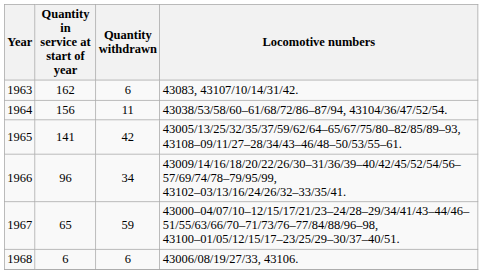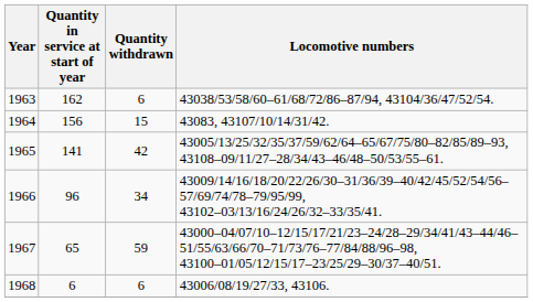 <table class=wikitable style=text-align:center>
 <tr>
 <th>Year</th>
 <th>Quantity in<br>service at<br>start of year</th>
 <th>Quantity<br>withdrawn</th>
 <th>Locomotive numbers</th>
 </tr>
 <tr>
 <td>1963</td>
 <td>162</td>
 <td>6</td>
-<td align=left>43083, 43107/10/14/31/42.</td>
+<td align=left>43038/53/58/60–61/68/72/86–87/94, 43104/36/47/52/54.</td>
 </tr>
 <tr>
 <td>1964</td>
 <td>156</td>
-<td>11</td>
-<td align=left>43038/53/58/60–61/68/72/86–87/94, 43104/36/47/52/54.</td>
+<td>15</td>
+<td align=left>43083, 43107/10/14/31/42.</td>
 </tr>
 <tr>
 <td>1965</td>
 <td>141</td>
 <td>42</td>
 <td align=left>43005/13/25/32/35/37/59/62/64–65/67/75/80–82/85/89–93,<br>43108–09/11/27–28/34/43–46/48–50/53/55–61.</td>
 </tr>
 <tr>
 <td>1966</td>
 <td>96</td>
 <td>34</td>
 <td align=left>43009/14/16/18/20/22/26/30–31/36/39–40/42/45/52/54/56–57/69/74/78–79/95/99,<br>43102–03/13/16/24/26/32–33/35/41.</td>
 </tr>
 <tr>
 <td>1967</td>
 <td>65</td>
 <td>59</td>
 <td align=left>43000–04/07/10–12/15/17/21/23–24/28–29/34/41/43–44/46–51/55/63/66/70–71/73/76–77/84/88/96–98,<br>43100–01/05/12/15/17–23/25/29–30/37–40/51.</td>
 </tr>
 <tr>
 <td>1968</td>
 <td>6</td>
 <td>6</td>
 <td align=left>43006/08/19/27/33, 43106.</td>
 </tr>
 <tr>
 </tr>
 </table>
